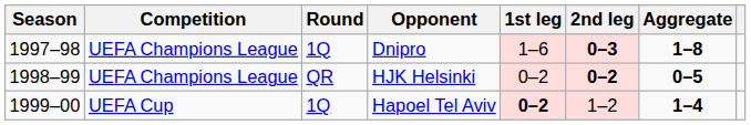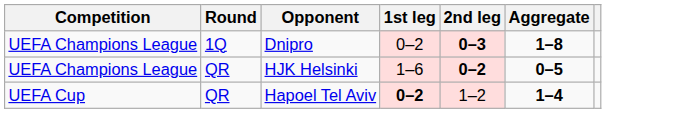 <table class="wikitable"  style="font-size:90%; text-align:left;">
 <tr>
-<th>Season</th>
 <th>Competition</th>
 <th>Round</th>
 <th>Opponent</th>
 <th>1st leg</th>
 <th>2nd leg</th>
 <th>Aggregate</th>
 <th></th>
 </tr>
 <tr>
-<td>1997–98</td>
 <td><a href='#'>UEFA Champions League</a></td>
 <td><a href='#'>1Q</a></td>
 <td> <a href='#'>Dnipro</a></td>
-<td bgcolor="#ffdddd" style="text-align:center;">1–6</td>
+<td bgcolor="#ffdddd" style="text-align:center;">0–2</td>
 <td bgcolor="#ffdddd" style="text-align:center;"><strong>0–3</strong></td>
 <td style="text-align:center;"><strong>1–8 </strong></td>
 <td></td>
 </tr>
 <tr>
-<td>1998–99</td>
 <td><a href='#'>UEFA Champions League</a></td>
 <td><a href='#'>QR</a></td>
 <td> <a href='#'>HJK Helsinki</a></td>
-<td bgcolor="#ffdddd" style="text-align:center;">0–2</td>
+<td bgcolor="#ffdddd" style="text-align:center;">1–6</td>
 <td bgcolor="#ffdddd" style="text-align:center;"><strong>0–2</strong></td>
 <td style="text-align:center;"><strong>0–5</strong></td>
 <td></td>
 </tr>
 <tr>
-<td>1999–00</td>
 <td><a href='#'>UEFA Cup</a></td>
-<td><a href='#'>1Q</a></td>
+<td><a href='#'>QR</a></td>
 <td> <a href='#'>Hapoel Tel Aviv</a></td>
 <td bgcolor="#ffdddd" style="text-align:center;"><strong>0–2</strong></td>
 <td bgcolor="#ffdddd" style="text-align:center;">1–2</td>
 <td style="text-align:center;"><strong>1–4</strong></td>
 <td></td>
 </tr>
 </table>
